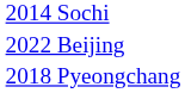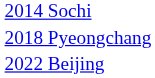 <table>
 <tr style="vertical-align:top">
 <td><a href='#'>2014 Sochi</a><br></td>
+<td></td>
+<td></td>
+<td></td>
+</tr>
+<tr>
+<td><a href='#'>2018 Pyeongchang</a><br></td>
 <td></td>
 <td></td>
 <td></td>
 </tr>
 <tr>
 <td><a href='#'>2022 Beijing</a> <br></td>
 <td></td>
 <td></td>
 <td></td>
 </tr>
 <tr>
-<td><a href='#'>2018 Pyeongchang</a><br></td>
-<td></td>
-<td></td>
-<td></td>
-</tr>
-<tr>
 </tr>
 </table>
